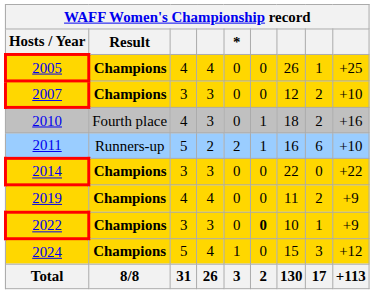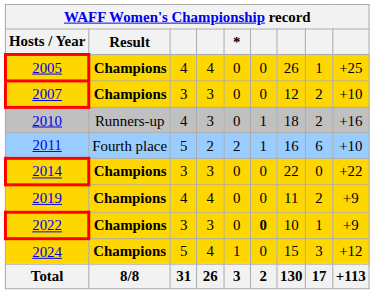 <table class="wikitable" style="text-align: center;font-size:95%;">
 <tr>
 <th colspan=9><a href='#'>WAFF Women's Championship</a> record</th>
 </tr>
 <tr>
 <th>Hosts / Year</th>
 <th>Result</th>
 <th width=20></th>
 <th width=20></th>
 <th width=20>*</th>
 <th width=20></th>
 <th width=20></th>
 <th width=20></th>
 <th width=20></th>
 </tr>
 <tr style="background:Gold;">
 <td style="border: 3px solid red"> <a href='#'>2005</a></td>
 <td><strong>Champions</strong></td>
 <td>4</td>
 <td>4</td>
 <td>0</td>
 <td>0</td>
 <td>26</td>
 <td>1</td>
 <td>+25</td>
 </tr>
 <tr style="background:Gold;">
 <td style="border: 3px solid red"> <a href='#'>2007</a></td>
 <td><strong>Champions</strong></td>
 <td>3</td>
 <td>3</td>
 <td>0</td>
 <td>0</td>
 <td>12</td>
 <td>2</td>
 <td>+10</td>
 </tr>
 <tr style="background:Silver;">
 <td> <a href='#'>2010</a></td>
-<td>Fourth place</td>
+<td>Runners-up</td>
 <td>4</td>
 <td>3</td>
 <td>0</td>
 <td>1</td>
 <td>18</td>
 <td>2</td>
 <td>+16</td>
 </tr>
 <tr style="background:#9acdff;">
 <td> <a href='#'>2011</a></td>
-<td>Runners-up</td>
+<td>Fourth place</td>
 <td>5</td>
 <td>2</td>
 <td>2</td>
 <td>1</td>
 <td>16</td>
 <td>6</td>
 <td>+10</td>
 </tr>
 <tr style="background:Gold;">
 <td style="border: 3px solid red"> <a href='#'>2014</a></td>
 <td><strong>Champions</strong></td>
 <td>3</td>
 <td>3</td>
 <td>0</td>
 <td>0</td>
 <td>22</td>
 <td>0</td>
 <td>+22</td>
 </tr>
 <tr style="background:Gold;">
 <td> <a href='#'>2019</a></td>
 <td><strong>Champions</strong></td>
 <td>4</td>
 <td>4</td>
 <td>0</td>
 <td>0</td>
 <td>11</td>
 <td>2</td>
 <td>+9</td>
 </tr>
 <tr style="background:Gold;">
 <td style="border: 3px solid red"> <a href='#'>2022</a></td>
 <td><strong>Champions</strong></td>
 <td>3</td>
 <td>3</td>
 <td>0</td>
 <td><strong>0</strong></td>
 <td>10</td>
 <td>1</td>
 <td>+9</td>
 </tr>
 <tr style="background:Gold;">
 <td> <a href='#'>2024</a></td>
 <td><strong>Champions</strong></td>
 <td>5</td>
 <td>4</td>
 <td>1</td>
 <td>0</td>
 <td>15</td>
 <td>3</td>
 <td>+12</td>
 </tr>
 <tr>
 <th>Total</th>
 <th>8/8</th>
 <th>31</th>
 <th>26</th>
 <th>3</th>
 <th>2</th>
 <th>130</th>
 <th>17</th>
 <th>+113</th>
 </tr>
 </table>
